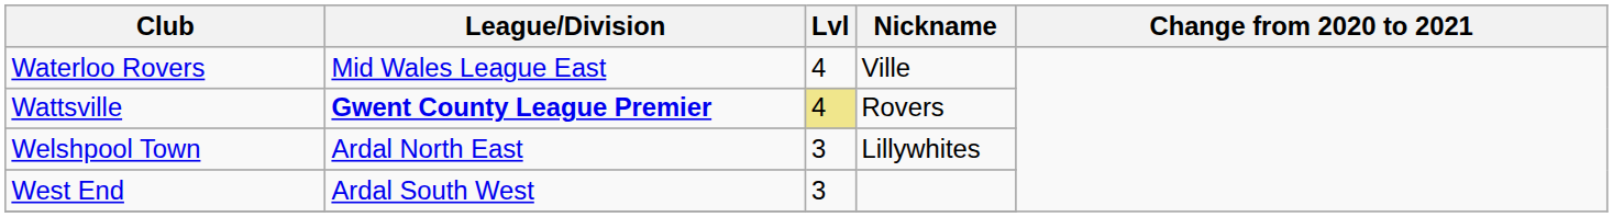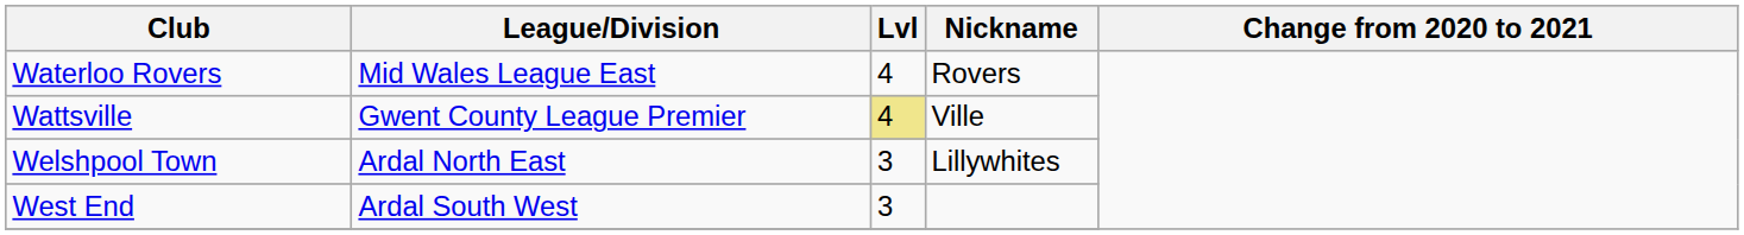 <table class="wikitable sortable" width=100% style="font-size:90%">
 <tr>
 <th width=20%>Club</th>
 <th width=30%>League/Division</th>
 <th width=3%>Lvl</th>
 <th width=10%>Nickname</th>
 <th width=37%>Change from 2020 to 2021</th>
 </tr>
 <tr>
 <td><a href='#'>Waterloo Rovers</a></td>
 <td><a href='#'>Mid Wales League East</a></td>
 <td>4</td>
-<td>Ville</td>
+<td>Rovers</td>
 </tr>
 <tr>
 <td><a href='#'>Wattsville</a></td>
-<td><strong><a href='#'>Gwent County League Premier</a></strong></td>
+<td><a href='#'>Gwent County League Premier</a></td>
 <td style="background: khaki;">4</td>
-<td>Rovers</td>
+<td>Ville</td>
 </tr>
 <tr>
 <td><a href='#'>Welshpool Town</a></td>
 <td><a href='#'>Ardal North East</a></td>
 <td>3</td>
 <td>Lillywhites</td>
 </tr>
 <tr>
 <td><a href='#'>West End</a></td>
 <td><a href='#'>Ardal South West</a></td>
 <td>3</td>
 <td></td>
 </tr>
 <tr>
 </tr>
 </table>
